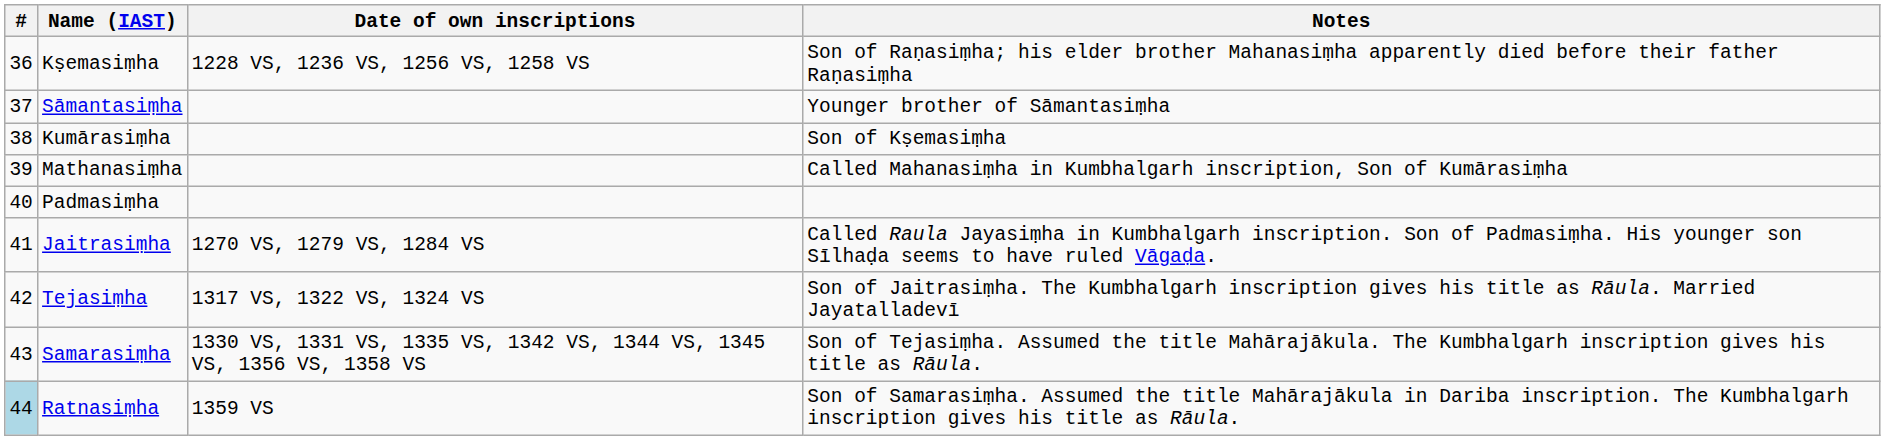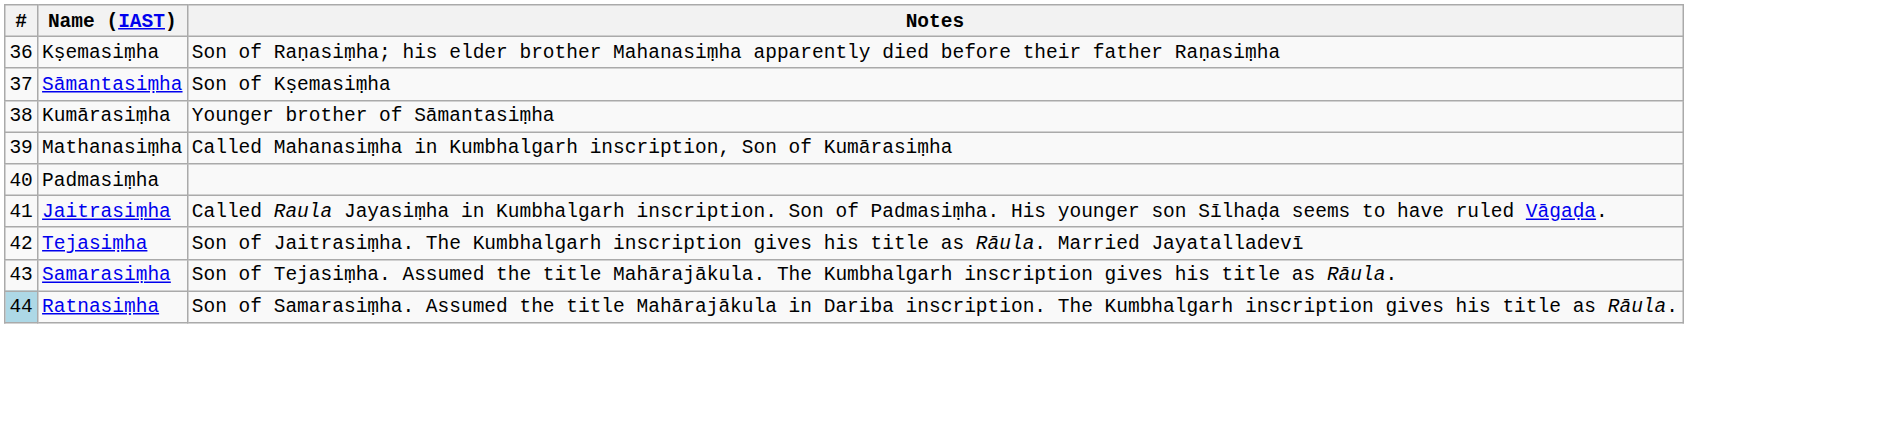 <table class="wikitable">
 <tr>
 <th>#</th>
 <th>Name (<a href='#'>IAST</a>)</th>
-<th>Date of own inscriptions</th>
 <th>Notes</th>
 </tr>
 <tr>
 <td>36</td>
 <td>Kṣemasiṃha</td>
-<td>1228 VS, 1236 VS, 1256 VS, 1258 VS</td>
 <td>Son of Raṇasiṃha; his elder brother Mahanasiṃha apparently died before their father Raṇasiṃha</td>
 </tr>
 <tr>
 <td>37</td>
 <td><a href='#'>Sāmantasiṃha</a></td>
-<td></td>
-<td>Younger brother of Sāmantasiṃha</td>
+<td>Son of Kṣemasiṃha</td>
 </tr>
 <tr>
 <td>38</td>
 <td>Kumārasiṃha</td>
-<td></td>
-<td>Son of Kṣemasiṃha</td>
+<td>Younger brother of Sāmantasiṃha</td>
 </tr>
 <tr>
 <td>39</td>
 <td>Mathanasiṃha</td>
-<td></td>
 <td>Called Mahanasiṃha in Kumbhalgarh inscription, Son of Kumārasiṃha</td>
 </tr>
 <tr>
 <td>40</td>
 <td>Padmasiṃha</td>
 <td></td>
-<td></td>
 </tr>
 <tr>
 <td>41</td>
 <td><a href='#'>Jaitrasiṃha</a></td>
-<td>1270 VS, 1279 VS, 1284 VS</td>
 <td>Called <em>Raula</em> Jayasiṃha in Kumbhalgarh inscription. Son of Padmasiṃha. His younger son Sīlhaḍa seems to have ruled <a href='#'>Vāgaḍa</a>.</td>
 </tr>
 <tr>
 <td>42</td>
 <td><a href='#'>Tejasiṃha</a></td>
-<td>1317 VS, 1322 VS, 1324 VS</td>
 <td>Son of Jaitrasiṃha. The Kumbhalgarh inscription gives his title as <em>Rāula</em>. Married Jayatalladevī</td>
 </tr>
 <tr>
 <td>43</td>
 <td><a href='#'>Samarasiṃha</a></td>
-<td>1330 VS, 1331 VS, 1335 VS, 1342 VS, 1344 VS, 1345 VS, 1356 VS, 1358 VS</td>
 <td>Son of Tejasiṃha. Assumed the title Mahārajākula. The Kumbhalgarh inscription gives his title as <em>Rāula</em>.</td>
 </tr>
 <tr>
 <td style="background: lightblue;">44</td>
 <td><a href='#'>Ratnasiṃha</a></td>
-<td>1359 VS</td>
 <td>Son of Samarasiṃha. Assumed the title Mahārajākula in Dariba inscription. The Kumbhalgarh inscription gives his title as <em>Rāula</em>.</td>
 </tr>
 </table>
